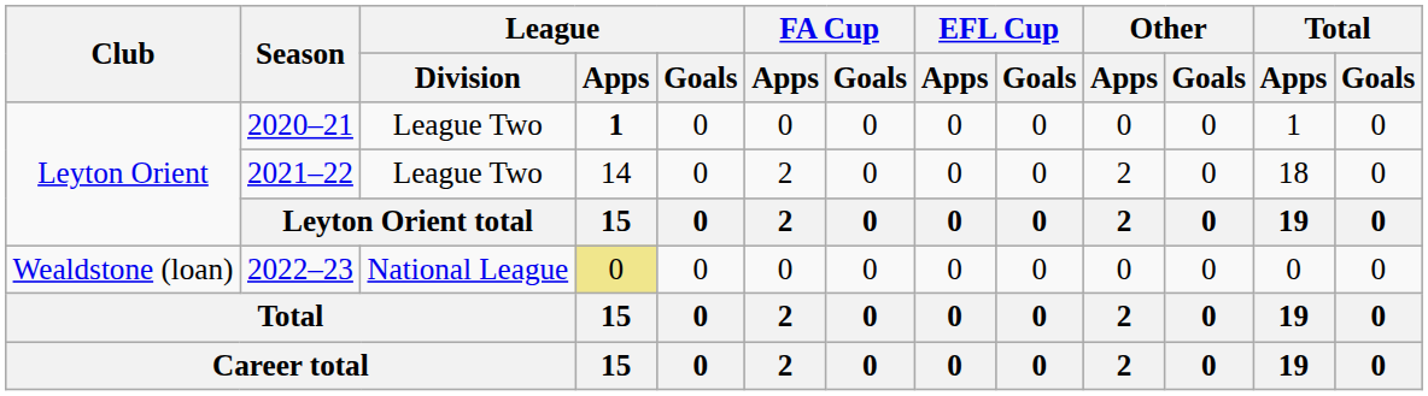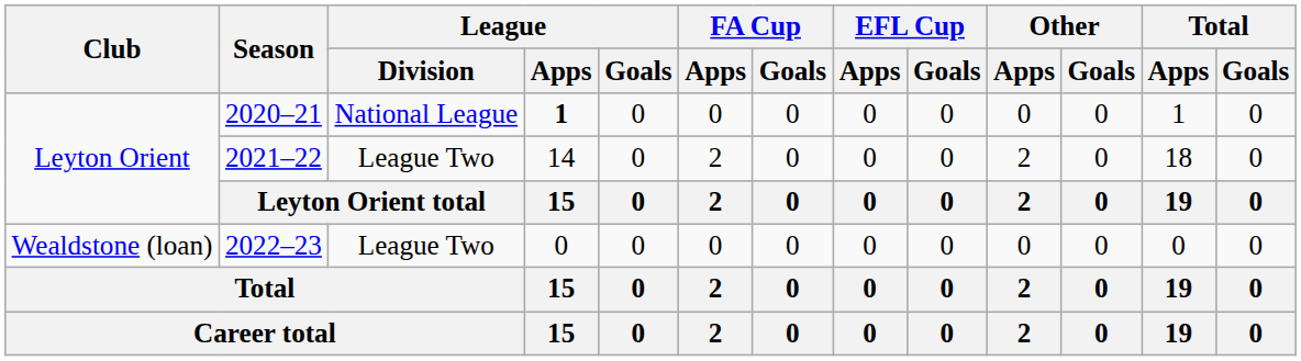 <table class="wikitable" style="text-align:center;">
 <tr>
 <th rowspan="2">Club</th>
 <th rowspan="2">Season</th>
 <th colspan="3">League</th>
 <th colspan="2"><a href='#'>FA Cup</a></th>
 <th colspan="2"><a href='#'>EFL Cup</a></th>
 <th colspan="2">Other</th>
 <th colspan="2">Total</th>
 </tr>
 <tr>
 <th>Division</th>
 <th>Apps</th>
 <th>Goals</th>
 <th>Apps</th>
 <th>Goals</th>
 <th>Apps</th>
 <th>Goals</th>
 <th>Apps</th>
 <th>Goals</th>
 <th>Apps</th>
 <th>Goals</th>
 </tr>
 <tr>
 <td rowspan="3"><a href='#'>Leyton Orient</a></td>
 <td><a href='#'>2020–21</a></td>
-<td>League Two</td>
+<td><a href='#'>National League</a></td>
 <td><strong>1</strong></td>
 <td>0</td>
 <td>0</td>
 <td>0</td>
 <td>0</td>
 <td>0</td>
 <td>0</td>
 <td>0</td>
 <td>1</td>
 <td>0</td>
 </tr>
 <tr>
 <td><a href='#'>2021–22</a></td>
 <td>League Two</td>
 <td>14</td>
 <td>0</td>
 <td>2</td>
 <td>0</td>
 <td>0</td>
 <td>0</td>
 <td>2</td>
 <td>0</td>
 <td>18</td>
 <td>0</td>
 </tr>
 <tr>
 <th colspan="2">Leyton Orient total</th>
 <th>15</th>
 <th>0</th>
 <th>2</th>
 <th>0</th>
 <th>0</th>
 <th>0</th>
 <th>2</th>
 <th>0</th>
 <th>19</th>
 <th>0</th>
 </tr>
 <tr>
 <td><a href='#'>Wealdstone</a> (loan)</td>
 <td><a href='#'>2022–23</a></td>
-<td><a href='#'>National League</a></td>
-<td style="background: khaki;">0</td>
+<td>League Two</td>
+<td>0</td>
 <td>0</td>
 <td>0</td>
 <td>0</td>
 <td>0</td>
 <td>0</td>
 <td>0</td>
 <td>0</td>
 <td>0</td>
 <td>0</td>
 </tr>
 <tr>
 <th colspan="3">Total</th>
 <th>15</th>
 <th>0</th>
 <th>2</th>
 <th>0</th>
 <th>0</th>
 <th>0</th>
 <th>2</th>
 <th>0</th>
 <th>19</th>
 <th>0</th>
 </tr>
 <tr>
 <th colspan="3">Career total</th>
 <th>15</th>
 <th>0</th>
 <th>2</th>
 <th>0</th>
 <th>0</th>
 <th>0</th>
 <th>2</th>
 <th>0</th>
 <th>19</th>
 <th>0</th>
 </tr>
 </table>
